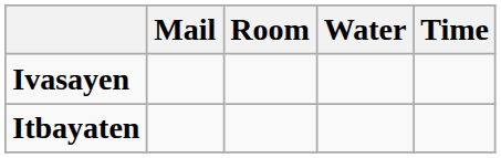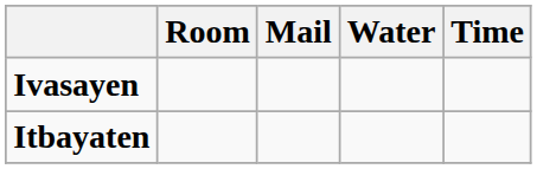 <table class="wikitable">
 <tr>
 <th></th>
+<th>Room</th>
 <th>Mail</th>
-<th>Room</th>
 <th>Water</th>
 <th>Time</th>
 </tr>
 <tr>
 <td><strong>Ivasayen</strong></td>
 <td></td>
 <td></td>
 <td></td>
 <td></td>
 </tr>
 <tr>
 <td><strong>Itbayaten</strong></td>
 <td></td>
 <td></td>
 <td></td>
 <td></td>
 </tr>
 </table>
